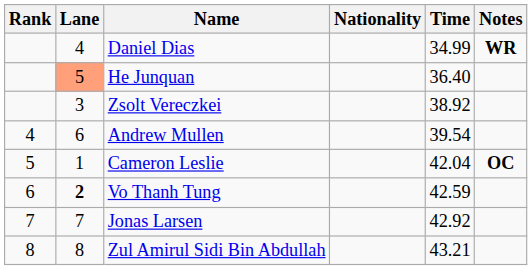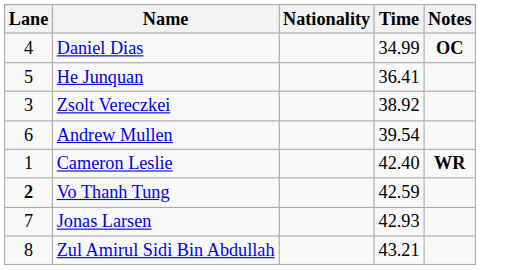 <table class="wikitable">
 <tr>
-<th>Rank</th>
 <th>Lane</th>
 <th>Name</th>
 <th>Nationality</th>
 <th>Time</th>
 <th>Notes</th>
 </tr>
 <tr>
-<td align=center></td>
 <td align=center>4</td>
 <td><a href='#'>Daniel Dias</a></td>
 <td></td>
 <td align=center>34.99</td>
-<td align=center><strong>WR</strong></td>
+<td align=center><strong>OC</strong></td>
 </tr>
 <tr>
-<td align=center></td>
-<td align=center style="background: lightsalmon;">5</td>
+<td align=center>5</td>
 <td><a href='#'>He Junquan</a></td>
 <td></td>
-<td align=center>36.40</td>
+<td align=center>36.41</td>
 <td align=center></td>
 </tr>
 <tr>
-<td align=center></td>
 <td align=center>3</td>
 <td><a href='#'>Zsolt Vereczkei</a></td>
 <td></td>
 <td align=center>38.92</td>
 <td align=center></td>
 </tr>
 <tr>
-<td align=center>4</td>
 <td align=center>6</td>
 <td><a href='#'>Andrew Mullen</a></td>
 <td></td>
 <td align=center>39.54</td>
 <td align=center></td>
 </tr>
 <tr>
-<td align=center>5</td>
 <td align=center>1</td>
 <td><a href='#'>Cameron Leslie</a></td>
 <td></td>
-<td align=center>42.04</td>
-<td align=center><strong>OC</strong></td>
+<td align=center>42.40</td>
+<td align=center><strong>WR</strong></td>
 </tr>
 <tr>
-<td align=center>6</td>
 <td align=center><strong>2</strong></td>
 <td><a href='#'>Vo Thanh Tung</a></td>
 <td></td>
 <td align=center>42.59</td>
 <td align=center></td>
 </tr>
 <tr>
 <td align=center>7</td>
-<td align=center>7</td>
 <td><a href='#'>Jonas Larsen</a></td>
 <td></td>
-<td align=center>42.92</td>
+<td align=center>42.93</td>
 <td align=center></td>
 </tr>
 <tr>
-<td align=center>8</td>
 <td align=center>8</td>
 <td><a href='#'>Zul Amirul Sidi Bin Abdullah</a></td>
 <td></td>
 <td align=center>43.21</td>
 <td align=center></td>
 </tr>
 </table>
